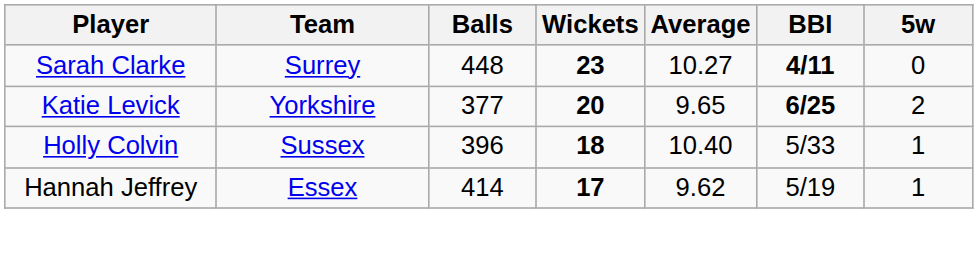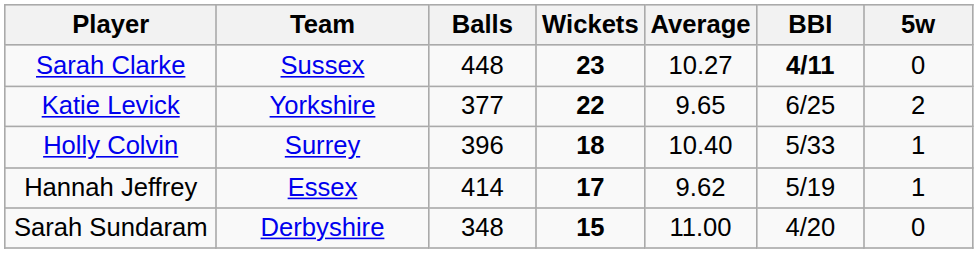 <table class="wikitable" style="text-align:center">
 <tr>
 <th width=125>Player</th>
 <th width=125>Team</th>
 <th width=60>Balls</th>
 <th width=60>Wickets</th>
 <th width=60>Average</th>
 <th width=60>BBI</th>
 <th width=60>5w</th>
 </tr>
 <tr>
 <td><a href='#'>Sarah Clarke</a></td>
-<td><a href='#'>Surrey</a></td>
+<td><a href='#'>Sussex</a></td>
 <td>448</td>
 <td><strong>23</strong></td>
 <td>10.27</td>
 <td><strong>4/11</strong></td>
 <td>0</td>
 </tr>
 <tr>
 <td><a href='#'>Katie Levick</a></td>
 <td><a href='#'>Yorkshire</a></td>
 <td>377</td>
-<td><strong>20</strong></td>
+<td><strong>22</strong></td>
 <td>9.65</td>
-<td><strong>6/25</strong></td>
+<td>6/25</td>
 <td>2</td>
 </tr>
 <tr>
 <td><a href='#'>Holly Colvin</a></td>
-<td><a href='#'>Sussex</a></td>
+<td><a href='#'>Surrey</a></td>
 <td>396</td>
 <td><strong>18</strong></td>
 <td>10.40</td>
 <td>5/33</td>
 <td>1</td>
 </tr>
 <tr>
 <td>Hannah Jeffrey</td>
 <td><a href='#'>Essex</a></td>
 <td>414</td>
 <td><strong>17</strong></td>
 <td>9.62</td>
 <td>5/19</td>
 <td>1</td>
 </tr>
+<tr>
+<td>Sarah Sundaram</td>
+<td><a href='#'>Derbyshire</a></td>
+<td>348</td>
+<td><strong>15</strong></td>
+<td>11.00</td>
+<td>4/20</td>
+<td>0</td>
+</tr>
 </table>
